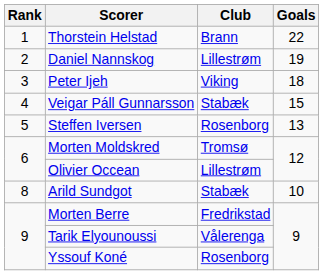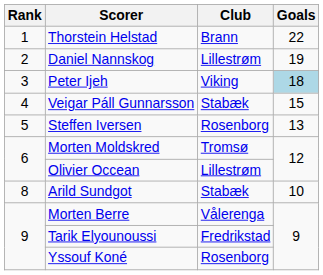 <table class="wikitable" style="text-align:center">
 <tr>
 <th>Rank</th>
 <th>Scorer</th>
 <th>Club</th>
 <th>Goals</th>
 </tr>
 <tr>
 <td>1</td>
 <td align="left"> <a href='#'>Thorstein Helstad</a></td>
 <td align="left"><a href='#'>Brann</a></td>
 <td>22</td>
 </tr>
 <tr>
 <td>2</td>
 <td align="left"> <a href='#'>Daniel Nannskog</a></td>
 <td align="left"><a href='#'>Lillestrøm</a></td>
 <td>19</td>
 </tr>
 <tr>
 <td>3</td>
 <td align="left"> <a href='#'>Peter Ijeh</a></td>
 <td align="left"><a href='#'>Viking</a></td>
-<td>18</td>
+<td style="background: lightblue;">18</td>
 </tr>
 <tr>
 <td>4</td>
 <td align="left"> <a href='#'>Veigar Páll Gunnarsson</a></td>
 <td align="left"><a href='#'>Stabæk</a></td>
 <td>15</td>
 </tr>
 <tr>
 <td>5</td>
 <td align="left"> <a href='#'>Steffen Iversen</a></td>
 <td align="left"><a href='#'>Rosenborg</a></td>
 <td>13</td>
 </tr>
 <tr>
 <td rowspan="2">6</td>
 <td align="left"> <a href='#'>Morten Moldskred</a></td>
 <td align="left"><a href='#'>Tromsø</a></td>
 <td rowspan="2">12</td>
 </tr>
 <tr>
 <td align="left"> <a href='#'>Olivier Occean</a></td>
 <td align="left"><a href='#'>Lillestrøm</a></td>
 </tr>
 <tr>
 <td>8</td>
 <td align="left"> <a href='#'>Arild Sundgot</a></td>
 <td align="left"><a href='#'>Stabæk</a></td>
 <td>10</td>
 </tr>
 <tr>
 <td rowspan="3">9</td>
 <td align="left"> <a href='#'>Morten Berre</a></td>
-<td align="left"><a href='#'>Fredrikstad</a></td>
+<td align="left"><a href='#'>Vålerenga</a></td>
 <td rowspan="3">9</td>
 </tr>
 <tr>
 <td align="left"> <a href='#'>Tarik Elyounoussi</a></td>
-<td align="left"><a href='#'>Vålerenga</a></td>
+<td align="left"><a href='#'>Fredrikstad</a></td>
 </tr>
 <tr>
 <td align="left"> <a href='#'>Yssouf Koné</a></td>
 <td align="left"><a href='#'>Rosenborg</a></td>
 </tr>
 </table>
